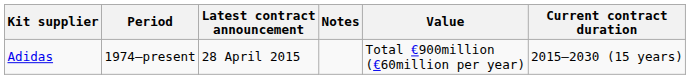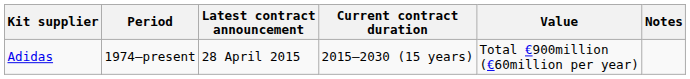 <table class="wikitable" style="text-align: left">
 <tr>
 <th>Kit supplier</th>
 <th>Period</th>
 <th>Latest contract<br>announcement</th>
+<th>Current contract<br>duration</th>
+<th>Value</th>
 <th>Notes</th>
-<th>Value</th>
-<th>Current contract<br>duration</th>
 </tr>
 <tr>
 <td><a href='#'>Adidas</a></td>
 <td>1974–present</td>
 <td>28 April 2015</td>
+<td>2015–2030 (15 years)</td>
+<td>Total <a href='#'>€</a>900million <br>(<a href='#'>€</a>60million per year)</td>
 <td></td>
-<td>Total <a href='#'>€</a>900million <br>(<a href='#'>€</a>60million per year)</td>
-<td>2015–2030 (15 years)</td>
 </tr>
 </table>
